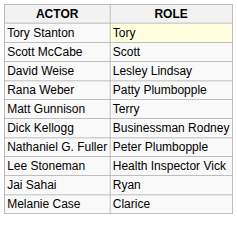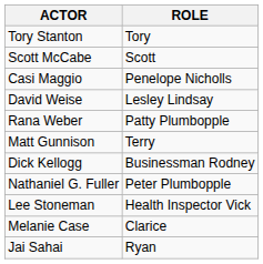 <table class="wikitable">
 <tr>
 <th>ACTOR</th>
 <th>ROLE</th>
 </tr>
 <tr>
 <td>Tory Stanton</td>
-<td style="background: lightyellow;">Tory</td>
+<td>Tory</td>
 </tr>
 <tr>
 <td>Scott McCabe</td>
 <td>Scott</td>
+</tr>
+<tr>
+<td>Casi Maggio</td>
+<td>Penelope Nicholls</td>
 </tr>
 <tr>
 <td>David Weise</td>
 <td>Lesley Lindsay</td>
 </tr>
 <tr>
 <td>Rana Weber</td>
 <td>Patty Plumbopple</td>
 </tr>
 <tr>
 <td>Matt Gunnison</td>
 <td>Terry</td>
 </tr>
 <tr>
 <td>Dick Kellogg</td>
 <td>Businessman Rodney</td>
 </tr>
 <tr>
 <td>Nathaniel G. Fuller</td>
 <td>Peter Plumbopple</td>
 </tr>
 <tr>
 <td>Lee Stoneman</td>
 <td>Health Inspector Vick</td>
 </tr>
 <tr>
+<td>Melanie Case</td>
+<td>Clarice</td>
+</tr>
+<tr>
 <td>Jai Sahai</td>
 <td>Ryan</td>
 </tr>
-<tr>
-<td>Melanie Case</td>
-<td>Clarice</td>
-</tr>
 </table>
